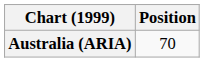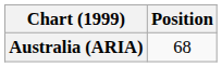 <table class="wikitable plainrowheaders" style="text-align:center">
 <tr>
 <th>Chart (1999)</th>
 <th>Position</th>
 </tr>
 <tr>
 <th scope="row">Australia (ARIA)</th>
-<td>70</td>
+<td>68</td>
 </tr>
 </table>
